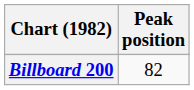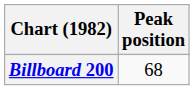 <table class="wikitable sortable plainrowheaders">
 <tr>
 <th scope="col">Chart (1982)</th>
 <th scope="col">Peak<br>position</th>
 </tr>
 <tr>
 </tr>
 <tr>
 </tr>
 <tr>
 <th scope="row"><a href='#'><em>Billboard</em> 200</a></th>
-<td align="center">82</td>
+<td align="center">68</td>
 </tr>
 </table>
